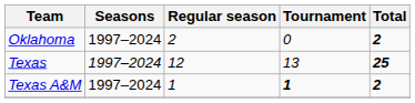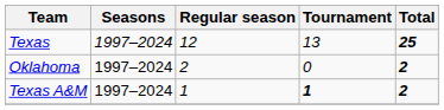 <table class="wikitable sortable">
 <tr>
 <th>Team</th>
 <th>Seasons</th>
 <th>Regular season</th>
 <th>Tournament</th>
 <th>Total</th>
 </tr>
 <tr>
+<td><em><a href='#'>Texas</a></em></td>
+<td><em>1997–2024</em></td>
+<td><em>12</em></td>
+<td><em>13</em></td>
+<td><strong><em>25</em></strong></td>
+</tr>
+<tr>
 <td><em><a href='#'>Oklahoma</a></em></td>
 <td>1997–2024</td>
 <td><em>2</em></td>
 <td><em>0</em></td>
 <td><strong><em>2</em></strong></td>
-</tr>
-<tr>
-<td><em><a href='#'>Texas</a></em></td>
-<td><em>1997–2024</em></td>
-<td><em>12</em></td>
-<td><em>13</em></td>
-<td><strong><em>25</em></strong></td>
 </tr>
 <tr>
 <td><em><a href='#'>Texas A&M</a></em></td>
 <td>1997–2024</td>
 <td><em>1</em></td>
 <td><strong><em>1</em></strong></td>
 <td><strong><em>2</em></strong></td>
 </tr>
 <tr>
 </tr>
 </table>
